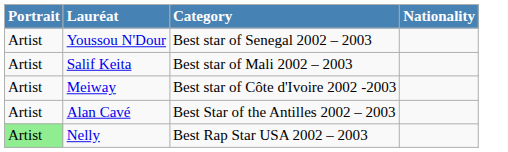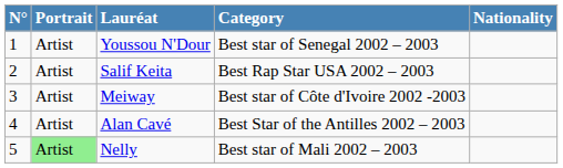 <table class="wikitable">
 <tr>
+<td style="background:#4682B4;color:white"><strong>N°</strong></td>
 <td style="background:#4682B4;color:white"><strong>Portrait</strong></td>
 <td style="background:#4682B4;color:white"><strong>Lauréat</strong></td>
 <td style="background:#4682B4;color:white"><strong>Category</strong></td>
 <td style="background:#4682B4;color:white"><strong>Nationality</strong></td>
 </tr>
 <tr>
+<td>1</td>
 <td>Artist</td>
 <td><a href='#'>Youssou N'Dour</a></td>
 <td>Best star of Senegal 2002 – 2003</td>
 <td></td>
 </tr>
 <tr>
+<td>2</td>
 <td>Artist</td>
 <td><a href='#'>Salif Keita</a></td>
-<td>Best star of Mali 2002 – 2003</td>
+<td>Best Rap Star USA 2002 – 2003</td>
 <td></td>
 </tr>
 <tr>
+<td>3</td>
 <td>Artist</td>
 <td><a href='#'>Meiway</a></td>
 <td>Best star of Côte d'Ivoire 2002 -2003</td>
 <td></td>
 </tr>
 <tr>
+<td>4</td>
 <td>Artist</td>
 <td><a href='#'>Alan Cavé</a></td>
 <td>Best Star of the Antilles 2002 – 2003</td>
 <td></td>
 </tr>
 <tr>
+<td>5</td>
 <td style="background: lightgreen;">Artist</td>
 <td><a href='#'>Nelly</a></td>
-<td>Best Rap Star USA 2002 – 2003</td>
+<td>Best star of Mali 2002 – 2003</td>
 <td></td>
 </tr>
 </table>
